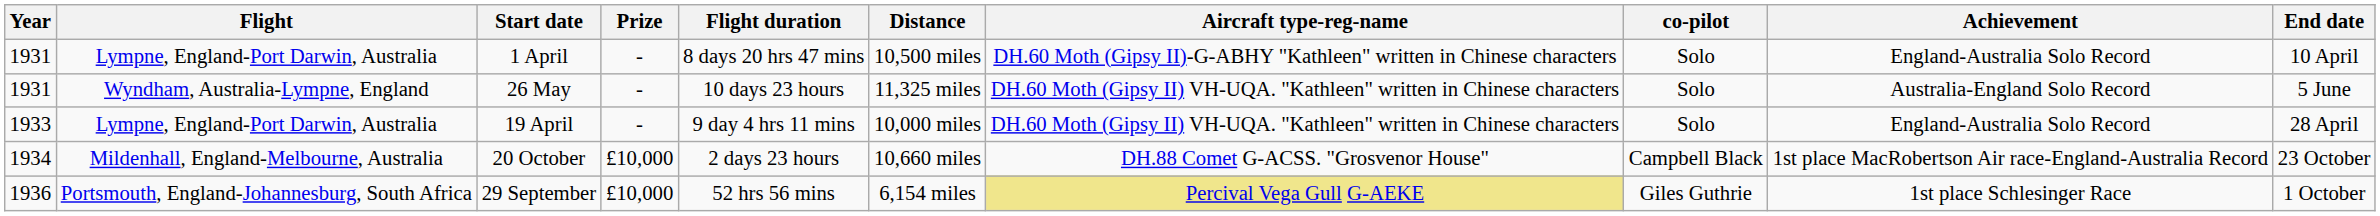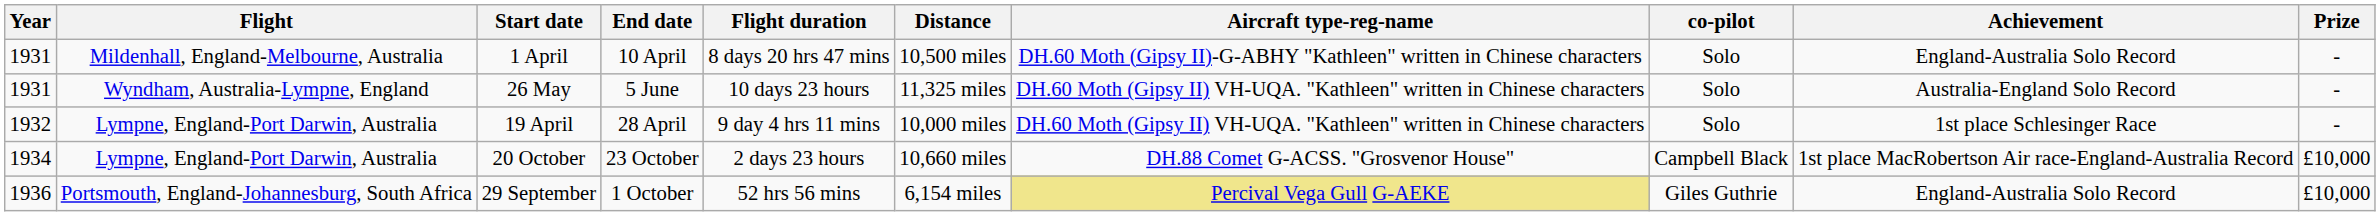 <table class="wikitable" style="text-align:center; font-size:90%;">
 <tr>
 <th>Year</th>
 <th>Flight</th>
 <th>Start date</th>
-<th>Prize</th>
+<th>End date</th>
 <th>Flight duration</th>
 <th>Distance</th>
 <th>Aircraft type-reg-name</th>
 <th>co-pilot</th>
 <th>Achievement</th>
-<th>End date</th>
+<th>Prize</th>
 </tr>
 <tr>
 <td>1931</td>
-<td><a href='#'>Lympne</a>, England-<a href='#'>Port Darwin</a>, Australia</td>
+<td><a href='#'>Mildenhall</a>, England-<a href='#'>Melbourne</a>, Australia</td>
 <td>1 April</td>
-<td>-</td>
+<td>10 April</td>
 <td>8 days 20 hrs 47 mins</td>
 <td>10,500 miles</td>
 <td><a href='#'>DH.60 Moth (Gipsy II)</a>-G-ABHY "Kathleen" written in Chinese characters</td>
 <td>Solo</td>
 <td>England-Australia Solo Record</td>
-<td>10 April</td>
+<td>-</td>
 </tr>
 <tr>
 <td>1931</td>
 <td><a href='#'>Wyndham</a>, Australia-<a href='#'>Lympne</a>, England</td>
 <td>26 May</td>
-<td>-</td>
+<td>5 June</td>
 <td>10 days 23 hours</td>
 <td>11,325 miles</td>
 <td><a href='#'>DH.60 Moth (Gipsy II)</a> VH-UQA. "Kathleen" written in Chinese characters</td>
 <td>Solo</td>
 <td>Australia-England Solo Record</td>
-<td>5 June</td>
+<td>-</td>
 </tr>
 <tr>
-<td>1933</td>
+<td>1932</td>
 <td><a href='#'>Lympne</a>, England-<a href='#'>Port Darwin</a>, Australia</td>
 <td>19 April</td>
-<td>-</td>
+<td>28 April</td>
 <td>9 day 4 hrs 11 mins</td>
 <td>10,000 miles</td>
 <td><a href='#'>DH.60 Moth (Gipsy II)</a> VH-UQA. "Kathleen" written in Chinese characters</td>
 <td>Solo</td>
-<td>England-Australia Solo Record</td>
-<td>28 April</td>
+<td>1st place Schlesinger Race</td>
+<td>-</td>
 </tr>
 <tr>
 <td>1934</td>
-<td><a href='#'>Mildenhall</a>, England-<a href='#'>Melbourne</a>, Australia</td>
+<td><a href='#'>Lympne</a>, England-<a href='#'>Port Darwin</a>, Australia</td>
 <td>20 October</td>
-<td>£10,000</td>
+<td>23 October</td>
 <td>2 days 23 hours</td>
 <td>10,660 miles</td>
 <td><a href='#'>DH.88 Comet</a> G-ACSS. "Grosvenor House"</td>
 <td>Campbell Black</td>
 <td>1st place MacRobertson Air race-England-Australia Record</td>
-<td>23 October</td>
+<td>£10,000</td>
 </tr>
 <tr>
 <td>1936</td>
 <td><a href='#'>Portsmouth</a>, England-<a href='#'>Johannesburg</a>, South Africa</td>
 <td>29 September</td>
-<td>£10,000</td>
+<td>1 October</td>
 <td>52 hrs 56 mins</td>
 <td>6,154 miles</td>
 <td style="background: khaki;"><a href='#'>Percival Vega Gull</a> <a href='#'>G-AEKE</a></td>
 <td>Giles Guthrie</td>
-<td>1st place Schlesinger Race</td>
-<td>1 October</td>
+<td>England-Australia Solo Record</td>
+<td>£10,000</td>
 </tr>
 </table>
